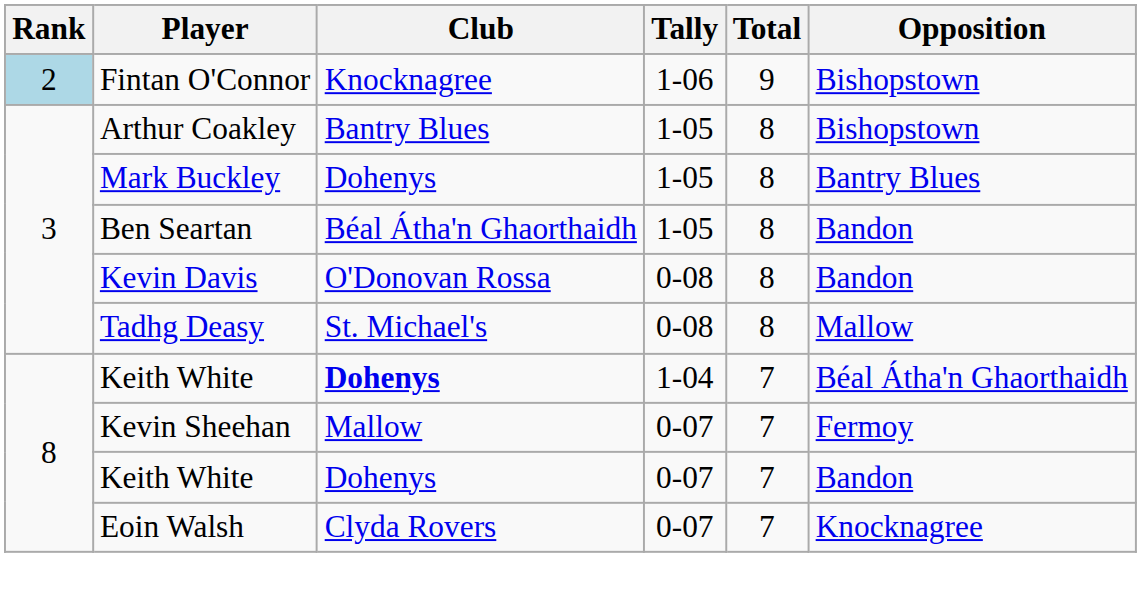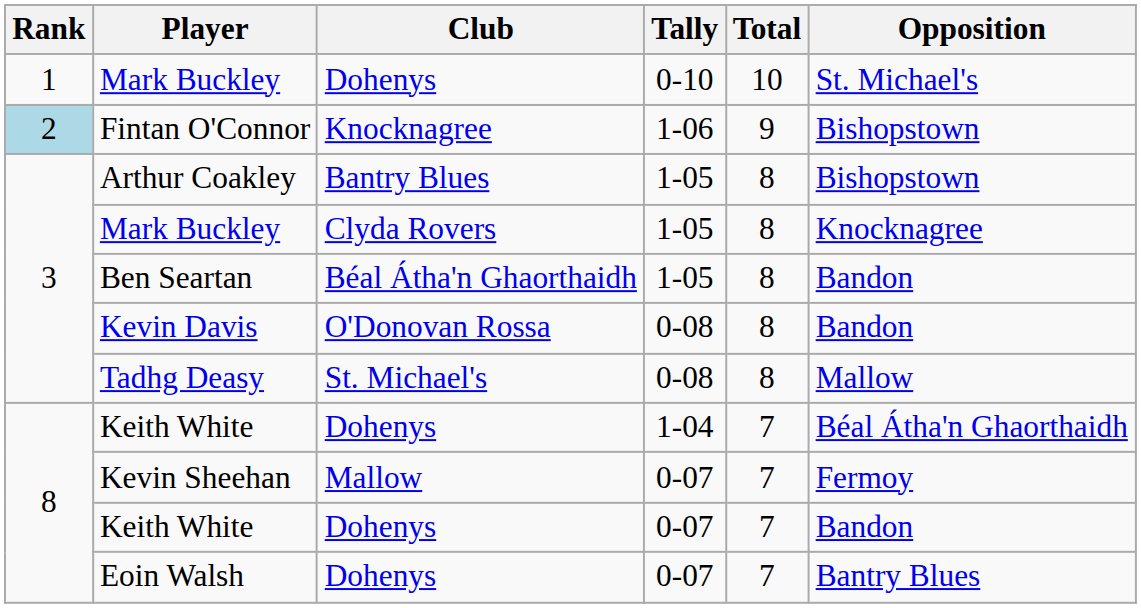 <table class="wikitable">
 <tr>
 <th>Rank</th>
 <th>Player</th>
 <th>Club</th>
 <th>Tally</th>
 <th>Total</th>
 <th>Opposition</th>
+</tr>
+<tr>
+<td rowspan="1" style="text-align:center;">1</td>
+<td><a href='#'>Mark Buckley</a></td>
+<td><a href='#'>Dohenys</a></td>
+<td align=center>0-10</td>
+<td align=center>10</td>
+<td><a href='#'>St. Michael's</a></td>
 </tr>
 <tr>
 <td rowspan="1" style="background: lightblue; text-align:center;">2</td>
 <td>Fintan O'Connor</td>
 <td><a href='#'>Knocknagree</a></td>
 <td align=center>1-06</td>
 <td align=center>9</td>
 <td><a href='#'>Bishopstown</a></td>
 </tr>
 <tr>
 <td rowspan="5" style="text-align:center;">3</td>
 <td>Arthur Coakley</td>
 <td><a href='#'>Bantry Blues</a></td>
 <td align=center>1-05</td>
 <td align=center>8</td>
 <td><a href='#'>Bishopstown</a></td>
 </tr>
 <tr>
 <td><a href='#'>Mark Buckley</a></td>
-<td><a href='#'>Dohenys</a></td>
+<td><a href='#'>Clyda Rovers</a></td>
 <td align=center>1-05</td>
 <td align=center>8</td>
-<td><a href='#'>Bantry Blues</a></td>
+<td><a href='#'>Knocknagree</a></td>
 </tr>
 <tr>
 <td>Ben Seartan</td>
 <td><a href='#'>Béal Átha'n Ghaorthaidh</a></td>
 <td align=center>1-05</td>
 <td align=center>8</td>
 <td><a href='#'>Bandon</a></td>
 </tr>
 <tr>
 <td><a href='#'>Kevin Davis</a></td>
 <td><a href='#'>O'Donovan Rossa</a></td>
 <td align=center>0-08</td>
 <td align=center>8</td>
 <td><a href='#'>Bandon</a></td>
 </tr>
 <tr>
 <td><a href='#'>Tadhg Deasy</a></td>
 <td><a href='#'>St. Michael's</a></td>
 <td align=center>0-08</td>
 <td align=center>8</td>
 <td><a href='#'>Mallow</a></td>
 </tr>
 <tr>
 <td rowspan="4" style="text-align:center;">8</td>
 <td>Keith White</td>
-<td><strong><a href='#'>Dohenys</a></strong></td>
+<td><a href='#'>Dohenys</a></td>
 <td align=center>1-04</td>
 <td align=center>7</td>
 <td><a href='#'>Béal Átha'n Ghaorthaidh</a></td>
 </tr>
 <tr>
 <td>Kevin Sheehan</td>
 <td><a href='#'>Mallow</a></td>
 <td align=center>0-07</td>
 <td align=center>7</td>
 <td><a href='#'>Fermoy</a></td>
 </tr>
 <tr>
 <td>Keith White</td>
 <td><a href='#'>Dohenys</a></td>
 <td align=center>0-07</td>
 <td align=center>7</td>
 <td><a href='#'>Bandon</a></td>
 </tr>
 <tr>
 <td>Eoin Walsh</td>
-<td><a href='#'>Clyda Rovers</a></td>
+<td><a href='#'>Dohenys</a></td>
 <td align=center>0-07</td>
 <td align=center>7</td>
-<td><a href='#'>Knocknagree</a></td>
+<td><a href='#'>Bantry Blues</a></td>
 </tr>
 </table>
